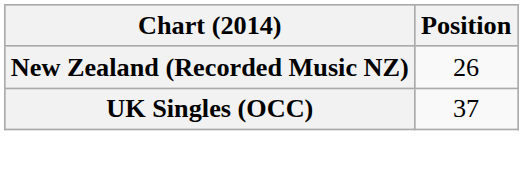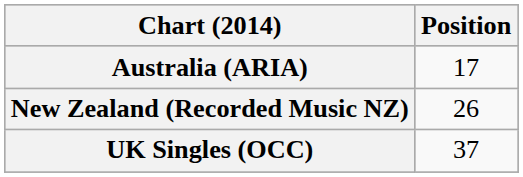 <table class="wikitable plainrowheaders sortable" style="text-align:center">
 <tr>
 <th scope="col">Chart (2014)</th>
 <th scope="col">Position</th>
+</tr>
+<tr>
+<th scope="row">Australia (ARIA)</th>
+<td>17</td>
 </tr>
 <tr>
 <th scope="row">New Zealand (Recorded Music NZ)</th>
 <td>26</td>
 </tr>
 <tr>
 <th scope="row">UK Singles (OCC)</th>
 <td>37</td>
 </tr>
 </table>
